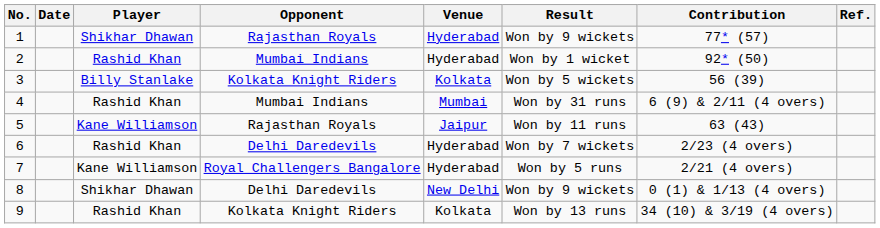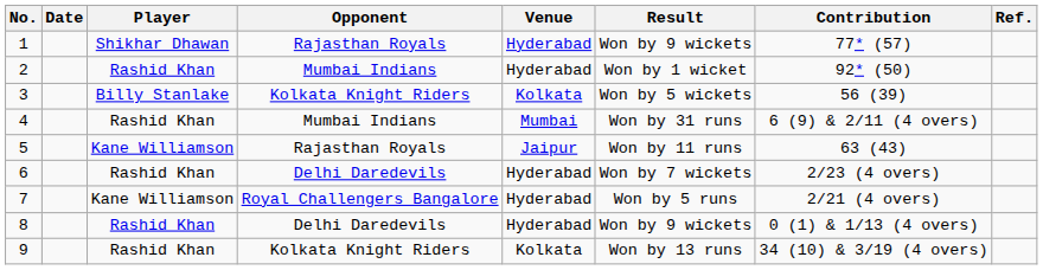 <table class="wikitable" style="text-align:center">
 <tr>
 <th>No.</th>
 <th>Date</th>
 <th>Player</th>
 <th>Opponent</th>
 <th>Venue</th>
 <th>Result</th>
 <th>Contribution</th>
 <th>Ref.</th>
 </tr>
 <tr>
 <td>1</td>
 <td></td>
 <td><a href='#'>Shikhar Dhawan</a></td>
 <td><a href='#'>Rajasthan Royals</a></td>
 <td><a href='#'>Hyderabad</a></td>
 <td>Won by 9 wickets</td>
 <td>77<a href='#'>*</a> (57)</td>
 <td></td>
 </tr>
 <tr>
 <td>2</td>
 <td></td>
 <td><a href='#'>Rashid Khan</a></td>
 <td><a href='#'>Mumbai Indians</a></td>
 <td>Hyderabad</td>
 <td>Won by 1 wicket</td>
 <td>92<a href='#'>*</a> (50)</td>
 <td></td>
 </tr>
 <tr>
 <td>3</td>
 <td></td>
 <td><a href='#'>Billy Stanlake</a></td>
 <td><a href='#'>Kolkata Knight Riders</a></td>
 <td><a href='#'>Kolkata</a></td>
 <td>Won by 5 wickets</td>
 <td>56 (39)</td>
 <td></td>
 </tr>
 <tr>
 <td>4</td>
 <td></td>
 <td>Rashid Khan</td>
 <td>Mumbai Indians</td>
 <td><a href='#'>Mumbai</a></td>
 <td>Won by 31 runs</td>
 <td>6 (9) & 2/11 (4 overs)</td>
 <td></td>
 </tr>
 <tr>
 <td>5</td>
 <td></td>
 <td><a href='#'>Kane Williamson</a></td>
 <td>Rajasthan Royals</td>
 <td><a href='#'>Jaipur</a></td>
 <td>Won by 11 runs</td>
 <td>63 (43)</td>
 <td></td>
 </tr>
 <tr>
 <td>6</td>
 <td></td>
 <td>Rashid Khan</td>
 <td><a href='#'>Delhi Daredevils</a></td>
 <td>Hyderabad</td>
 <td>Won by 7 wickets</td>
 <td>2/23 (4 overs)</td>
 <td></td>
 </tr>
 <tr>
 <td>7</td>
 <td></td>
 <td>Kane Williamson</td>
 <td><a href='#'>Royal Challengers Bangalore</a></td>
 <td>Hyderabad</td>
 <td>Won by 5 runs</td>
 <td>2/21 (4 overs)</td>
 <td></td>
 </tr>
 <tr>
 <td>8</td>
 <td></td>
-<td>Shikhar Dhawan</td>
+<td><a href='#'>Rashid Khan</a></td>
 <td>Delhi Daredevils</td>
-<td><a href='#'>New Delhi</a></td>
+<td>Hyderabad</td>
 <td>Won by 9 wickets</td>
 <td>0 (1) & 1/13 (4 overs)</td>
 <td></td>
 </tr>
 <tr>
 <td>9</td>
 <td></td>
 <td>Rashid Khan</td>
 <td>Kolkata Knight Riders</td>
 <td>Kolkata</td>
 <td>Won by 13 runs</td>
 <td>34 (10) & 3/19 (4 overs)</td>
 <td></td>
 </tr>
 </table>
